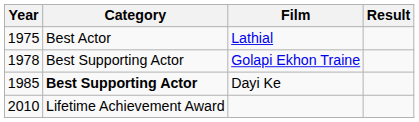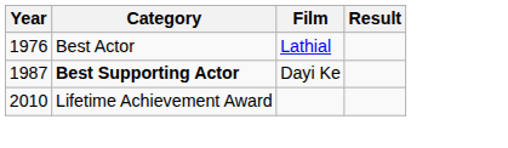 <table class="wikitable">
 <tr>
 <th>Year</th>
 <th>Category</th>
 <th>Film</th>
 <th>Result</th>
 </tr>
 <tr>
-<td>1975</td>
+<td>1976</td>
 <td>Best Actor</td>
 <td><a href='#'>Lathial</a></td>
 <td></td>
 </tr>
 <tr>
-<td>1978</td>
-<td>Best Supporting Actor</td>
-<td><a href='#'>Golapi Ekhon Traine</a></td>
-<td></td>
-</tr>
-<tr>
-<td>1985</td>
+<td>1987</td>
 <td><strong>Best Supporting Actor</strong></td>
 <td>Dayi Ke</td>
 <td></td>
 </tr>
 <tr>
 <td>2010</td>
 <td>Lifetime Achievement Award</td>
 <td></td>
 <td></td>
 </tr>
 </table>
